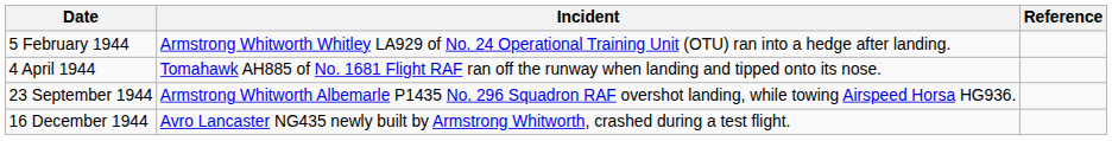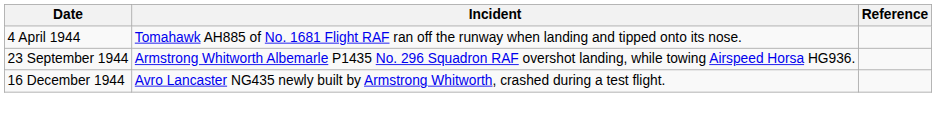 <table class="wikitable sortable">
 <tr>
 <th>Date</th>
 <th>Incident</th>
 <th>Reference</th>
-</tr>
-<tr>
-<td>5 February 1944</td>
-<td><a href='#'>Armstrong Whitworth Whitley</a> LA929 of <a href='#'>No. 24 Operational Training Unit</a> (OTU) ran into a hedge after landing.</td>
-<td></td>
 </tr>
 <tr>
 <td>4 April 1944</td>
 <td><a href='#'>Tomahawk</a> AH885 of <a href='#'>No. 1681 Flight RAF</a> ran off the runway when landing and tipped onto its nose.</td>
 <td></td>
 </tr>
 <tr>
 <td>23 September 1944</td>
 <td><a href='#'>Armstrong Whitworth Albemarle</a> P1435 <a href='#'>No. 296 Squadron RAF</a> overshot landing, while towing <a href='#'>Airspeed Horsa</a> HG936.</td>
 <td></td>
 </tr>
 <tr>
 <td>16 December 1944</td>
 <td><a href='#'>Avro Lancaster</a> NG435 newly built by <a href='#'>Armstrong Whitworth</a>, crashed during a test flight.</td>
 <td></td>
 </tr>
 </table>
